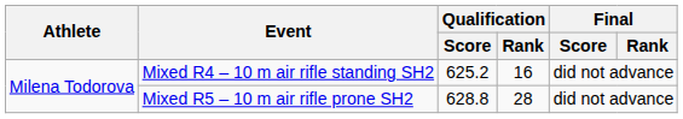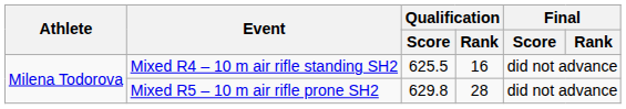 <table class=wikitable style="font-size:90%">
 <tr>
 <th rowspan="2">Athlete</th>
 <th rowspan="2">Event</th>
 <th colspan="2">Qualification</th>
 <th colspan="2">Final</th>
 </tr>
 <tr>
 <th>Score</th>
 <th>Rank</th>
 <th>Score</th>
 <th>Rank</th>
 </tr>
 <tr align=center>
 <td rowspan=2><a href='#'>Milena Todorova</a></td>
 <td align=left><a href='#'>Mixed R4 – 10 m air rifle standing SH2</a></td>
-<td>625.2</td>
+<td>625.5</td>
 <td>16</td>
 <td colspan=2>did not advance</td>
 </tr>
 <tr align=center>
 <td align=left><a href='#'>Mixed R5 – 10 m air rifle prone SH2</a></td>
-<td>628.8</td>
+<td>629.8</td>
 <td>28</td>
 <td colspan=2>did not advance</td>
 </tr>
 </table>
